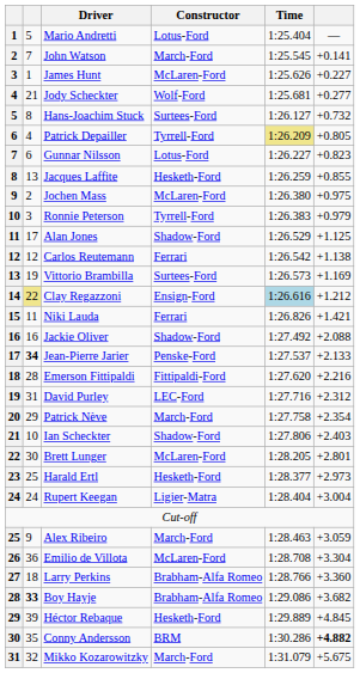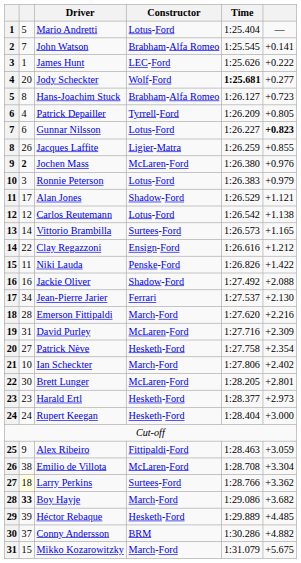 <table class="wikitable sortable" style="font-size: 95%">
 <tr>
 <th></th>
 <th></th>
 <th>Driver</th>
 <th>Constructor</th>
 <th>Time</th>
 <th></th>
 </tr>
 <tr>
 <th>1</th>
 <td>5</td>
 <td> <a href='#'>Mario Andretti</a></td>
 <td><a href='#'>Lotus</a>-<a href='#'>Ford</a></td>
 <td>1:25.404</td>
 <td align="center">—</td>
 </tr>
 <tr>
 <th>2</th>
 <td>7</td>
 <td> <a href='#'>John Watson</a></td>
-<td><a href='#'>March</a>-<a href='#'>Ford</a></td>
+<td><a href='#'>Brabham</a>-<a href='#'>Alfa Romeo</a></td>
 <td>1:25.545</td>
 <td>+0.141</td>
 </tr>
 <tr>
 <th>3</th>
 <td>1</td>
 <td> <a href='#'>James Hunt</a></td>
-<td><a href='#'>McLaren</a>-<a href='#'>Ford</a></td>
+<td><a href='#'>LEC</a>-<a href='#'>Ford</a></td>
 <td>1:25.626</td>
-<td>+0.227</td>
+<td>+0.222</td>
 </tr>
 <tr>
 <th>4</th>
-<td>21</td>
+<td>20</td>
 <td> <a href='#'>Jody Scheckter</a></td>
 <td><a href='#'>Wolf</a>-<a href='#'>Ford</a></td>
-<td>1:25.681</td>
+<td><strong>1:25.681</strong></td>
 <td>+0.277</td>
 </tr>
 <tr>
 <th>5</th>
 <td>8</td>
 <td> <a href='#'>Hans-Joachim Stuck</a></td>
-<td><a href='#'>Surtees</a>-<a href='#'>Ford</a></td>
+<td><a href='#'>Brabham</a>-<a href='#'>Alfa Romeo</a></td>
 <td>1:26.127</td>
-<td>+0.732</td>
+<td>+0.723</td>
 </tr>
 <tr>
 <th>6</th>
 <td>4</td>
 <td> <a href='#'>Patrick Depailler</a></td>
 <td><a href='#'>Tyrrell</a>-<a href='#'>Ford</a></td>
-<td style="background: khaki;">1:26.209</td>
+<td>1:26.209</td>
 <td>+0.805</td>
 </tr>
 <tr>
 <th>7</th>
 <td>6</td>
 <td> <a href='#'>Gunnar Nilsson</a></td>
 <td><a href='#'>Lotus</a>-<a href='#'>Ford</a></td>
 <td>1:26.227</td>
-<td>+0.823</td>
+<td><strong>+0.823</strong></td>
 </tr>
 <tr>
 <th>8</th>
-<td>13</td>
+<td>26</td>
 <td> <a href='#'>Jacques Laffite</a></td>
-<td><a href='#'>Hesketh</a>-<a href='#'>Ford</a></td>
+<td><a href='#'>Ligier</a>-<a href='#'>Matra</a></td>
 <td>1:26.259</td>
 <td>+0.855</td>
 </tr>
 <tr>
 <th>9</th>
-<td>2</td>
+<td><strong>2</strong></td>
 <td> <a href='#'>Jochen Mass</a></td>
 <td><a href='#'>McLaren</a>-<a href='#'>Ford</a></td>
 <td>1:26.380</td>
-<td>+0.975</td>
+<td>+0.976</td>
 </tr>
 <tr>
 <th>10</th>
 <td>3</td>
 <td> <a href='#'>Ronnie Peterson</a></td>
-<td><a href='#'>Tyrrell</a>-<a href='#'>Ford</a></td>
+<td><a href='#'>Lotus</a>-<a href='#'>Ford</a></td>
 <td>1:26.383</td>
 <td>+0.979</td>
 </tr>
 <tr>
 <th>11</th>
 <td>17</td>
 <td> <a href='#'>Alan Jones</a></td>
 <td><a href='#'>Shadow</a>-<a href='#'>Ford</a></td>
 <td>1:26.529</td>
-<td>+1.125</td>
+<td>+1.121</td>
 </tr>
 <tr>
 <th>12</th>
 <td>12</td>
 <td> <a href='#'>Carlos Reutemann</a></td>
-<td><a href='#'>Ferrari</a></td>
+<td><a href='#'>Lotus</a>-<a href='#'>Ford</a></td>
 <td>1:26.542</td>
 <td>+1.138</td>
 </tr>
 <tr>
 <th>13</th>
-<td>19</td>
+<td>14</td>
 <td> <a href='#'>Vittorio Brambilla</a></td>
 <td><a href='#'>Surtees</a>-<a href='#'>Ford</a></td>
 <td>1:26.573</td>
-<td>+1.169</td>
+<td>+1.165</td>
 </tr>
 <tr>
 <th>14</th>
-<td style="background: khaki;">22</td>
+<td>22</td>
 <td> <a href='#'>Clay Regazzoni</a></td>
 <td><a href='#'>Ensign</a>-<a href='#'>Ford</a></td>
-<td style="background: lightblue;">1:26.616</td>
+<td>1:26.616</td>
 <td>+1.212</td>
 </tr>
 <tr>
 <th>15</th>
 <td>11</td>
 <td> <a href='#'>Niki Lauda</a></td>
-<td><a href='#'>Ferrari</a></td>
+<td><a href='#'>Penske</a>-<a href='#'>Ford</a></td>
 <td>1:26.826</td>
-<td>+1.421</td>
+<td>+1.422</td>
 </tr>
 <tr>
 <th>16</th>
 <td>16</td>
 <td> <a href='#'>Jackie Oliver</a></td>
 <td><a href='#'>Shadow</a>-<a href='#'>Ford</a></td>
 <td>1:27.492</td>
 <td>+2.088</td>
 </tr>
 <tr>
 <th>17</th>
-<td><strong>34</strong></td>
+<td>34</td>
 <td> <a href='#'>Jean-Pierre Jarier</a></td>
-<td><a href='#'>Penske</a>-<a href='#'>Ford</a></td>
+<td><a href='#'>Ferrari</a></td>
 <td>1:27.537</td>
-<td>+2.133</td>
+<td>+2.130</td>
 </tr>
 <tr>
 <th>18</th>
 <td>28</td>
 <td> <a href='#'>Emerson Fittipaldi</a></td>
-<td><a href='#'>Fittipaldi</a>-<a href='#'>Ford</a></td>
+<td><a href='#'>March</a>-<a href='#'>Ford</a></td>
 <td>1:27.620</td>
 <td>+2.216</td>
 </tr>
 <tr>
 <th>19</th>
 <td>31</td>
 <td> <a href='#'>David Purley</a></td>
-<td><a href='#'>LEC</a>-<a href='#'>Ford</a></td>
+<td><a href='#'>McLaren</a>-<a href='#'>Ford</a></td>
 <td>1:27.716</td>
-<td>+2.312</td>
+<td>+2.309</td>
 </tr>
 <tr>
 <th>20</th>
-<td>29</td>
+<td>27</td>
 <td> <a href='#'>Patrick Nève</a></td>
-<td><a href='#'>March</a>-<a href='#'>Ford</a></td>
+<td><a href='#'>Hesketh</a>-<a href='#'>Ford</a></td>
 <td>1:27.758</td>
 <td>+2.354</td>
 </tr>
 <tr>
 <th>21</th>
 <td>10</td>
 <td> <a href='#'>Ian Scheckter</a></td>
-<td><a href='#'>Shadow</a>-<a href='#'>Ford</a></td>
+<td><a href='#'>March</a>-<a href='#'>Ford</a></td>
 <td>1:27.806</td>
-<td>+2.403</td>
+<td>+2.402</td>
 </tr>
 <tr>
 <th>22</th>
 <td>30</td>
 <td> <a href='#'>Brett Lunger</a></td>
 <td><a href='#'>McLaren</a>-<a href='#'>Ford</a></td>
 <td>1:28.205</td>
 <td>+2.801</td>
 </tr>
 <tr>
 <th>23</th>
-<td>25</td>
+<td>23</td>
 <td> <a href='#'>Harald Ertl</a></td>
 <td><a href='#'>Hesketh</a>-<a href='#'>Ford</a></td>
 <td>1:28.377</td>
 <td>+2.973</td>
 </tr>
 <tr>
 <th>24</th>
 <td>24</td>
 <td> <a href='#'>Rupert Keegan</a></td>
-<td><a href='#'>Ligier</a>-<a href='#'>Matra</a></td>
+<td><a href='#'>Hesketh</a>-<a href='#'>Ford</a></td>
 <td>1:28.404</td>
-<td>+3.004</td>
+<td>+3.000</td>
 </tr>
 <tr>
 <td colspan=6 align=center><em>Cut-off</em></td>
 </tr>
 <tr>
 <th>25</th>
 <td>9</td>
 <td> <a href='#'>Alex Ribeiro</a></td>
-<td><a href='#'>March</a>-<a href='#'>Ford</a></td>
+<td><a href='#'>Fittipaldi</a>-<a href='#'>Ford</a></td>
 <td>1:28.463</td>
 <td>+3.059</td>
 </tr>
 <tr>
 <th>26</th>
-<td>36</td>
+<td>38</td>
 <td> <a href='#'>Emilio de Villota</a></td>
 <td><a href='#'>McLaren</a>-<a href='#'>Ford</a></td>
 <td>1:28.708</td>
 <td>+3.304</td>
 </tr>
 <tr>
 <th>27</th>
-<td>18</td>
+<td style="background: lightyellow;">18</td>
 <td> <a href='#'>Larry Perkins</a></td>
-<td><a href='#'>Brabham</a>-<a href='#'>Alfa Romeo</a></td>
+<td><a href='#'>Surtees</a>-<a href='#'>Ford</a></td>
 <td>1:28.766</td>
-<td>+3.360</td>
+<td>+3.362</td>
 </tr>
 <tr>
 <th>28</th>
 <td><strong>33</strong></td>
 <td> <a href='#'>Boy Hayje</a></td>
-<td><a href='#'>Brabham</a>-<a href='#'>Alfa Romeo</a></td>
+<td><a href='#'>March</a>-<a href='#'>Ford</a></td>
 <td>1:29.086</td>
 <td>+3.682</td>
 </tr>
 <tr>
 <th>29</th>
 <td>39</td>
 <td> <a href='#'>Héctor Rebaque</a></td>
 <td><a href='#'>Hesketh</a>-<a href='#'>Ford</a></td>
 <td>1:29.889</td>
-<td>+4.845</td>
+<td>+4.485</td>
 </tr>
 <tr>
 <th>30</th>
-<td>35</td>
+<td>37</td>
 <td> <a href='#'>Conny Andersson</a></td>
 <td><a href='#'>BRM</a></td>
 <td>1:30.286</td>
-<td><strong>+4.882</strong></td>
+<td>+4.882</td>
 </tr>
 <tr>
 <th>31</th>
-<td>32</td>
+<td>15</td>
 <td> <a href='#'>Mikko Kozarowitzky</a></td>
 <td><a href='#'>March</a>-<a href='#'>Ford</a></td>
 <td>1:31.079</td>
 <td>+5.675</td>
 </tr>
 </table>
